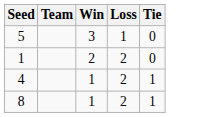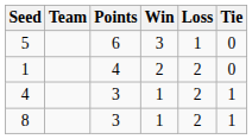 <table class=wikitable style=text-align:center>
 <tr>
 <th>Seed</th>
 <th>Team</th>
+<th>Points</th>
 <th>Win</th>
 <th>Loss</th>
 <th>Tie</th>
 </tr>
 <tr>
 <td>5</td>
 <td align=left></td>
+<td>6</td>
 <td>3</td>
 <td>1</td>
 <td>0</td>
 </tr>
 <tr>
 <td>1</td>
 <td align=left></td>
+<td>4</td>
 <td>2</td>
 <td>2</td>
 <td>0</td>
 </tr>
 <tr>
 <td>4</td>
 <td align=left></td>
+<td>3</td>
 <td>1</td>
 <td>2</td>
 <td>1</td>
 </tr>
 <tr>
 <td>8</td>
 <td align=left></td>
+<td>3</td>
 <td>1</td>
 <td>2</td>
 <td>1</td>
 </tr>
 </table>
